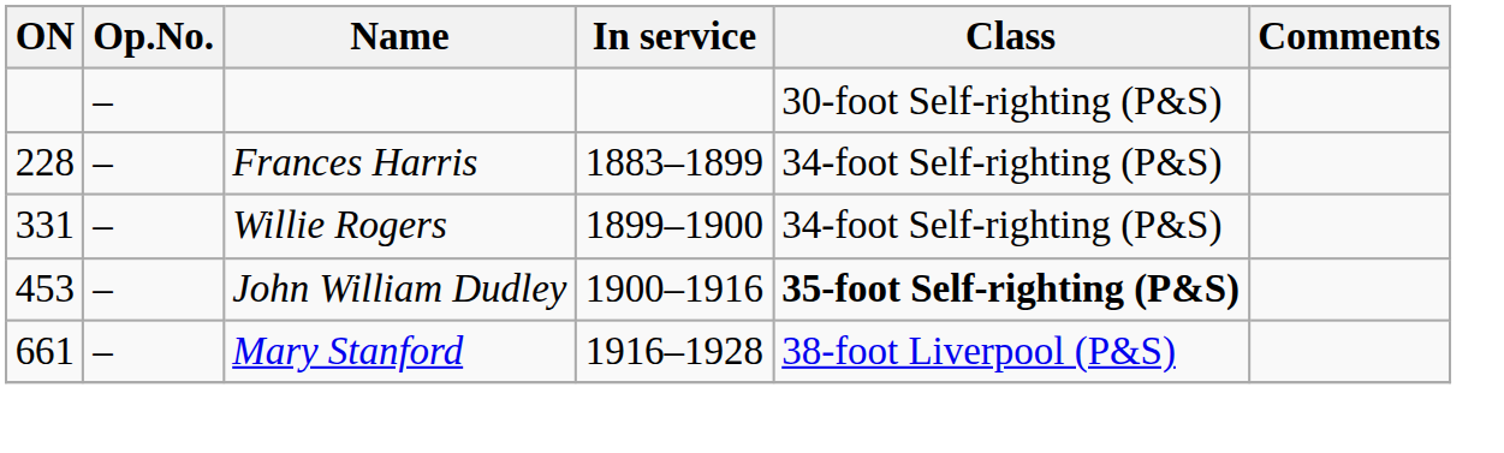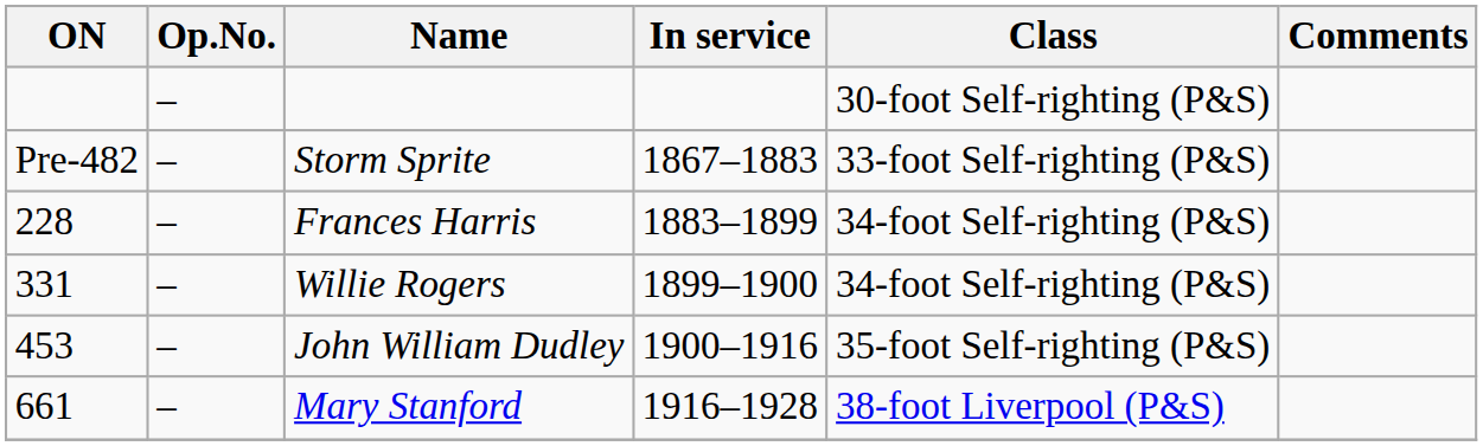 <table class="wikitable">
 <tr>
 <th>ON</th>
 <th>Op.No.</th>
 <th>Name</th>
 <th>In service</th>
 <th>Class</th>
 <th>Comments</th>
 </tr>
 <tr>
 <td></td>
 <td>–</td>
 <td></td>
 <td></td>
 <td>30-foot Self-righting (P&S)</td>
+<td></td>
+</tr>
+<tr>
+<td>Pre-482</td>
+<td>–</td>
+<td><em>Storm Sprite</em></td>
+<td>1867–1883</td>
+<td>33-foot Self-righting (P&S)</td>
 <td></td>
 </tr>
 <tr>
 <td>228</td>
 <td>–</td>
 <td><em>Frances Harris</em></td>
 <td>1883–1899</td>
 <td>34-foot Self-righting (P&S)</td>
 <td></td>
 </tr>
 <tr>
 <td>331</td>
 <td>–</td>
 <td><em>Willie Rogers</em></td>
 <td>1899–1900</td>
 <td>34-foot Self-righting (P&S)</td>
 <td></td>
 </tr>
 <tr>
 <td>453</td>
 <td>–</td>
 <td><em>John William Dudley</em></td>
 <td>1900–1916</td>
-<td><strong>35-foot Self-righting (P&S)</strong></td>
+<td>35-foot Self-righting (P&S)</td>
 <td></td>
 </tr>
 <tr>
 <td>661</td>
 <td>–</td>
 <td><a href='#'><em>Mary Stanford</em></a></td>
 <td>1916–1928</td>
 <td><a href='#'>38-foot Liverpool (P&S)</a></td>
 <td></td>
 </tr>
 <tr>
 </tr>
 </table>
